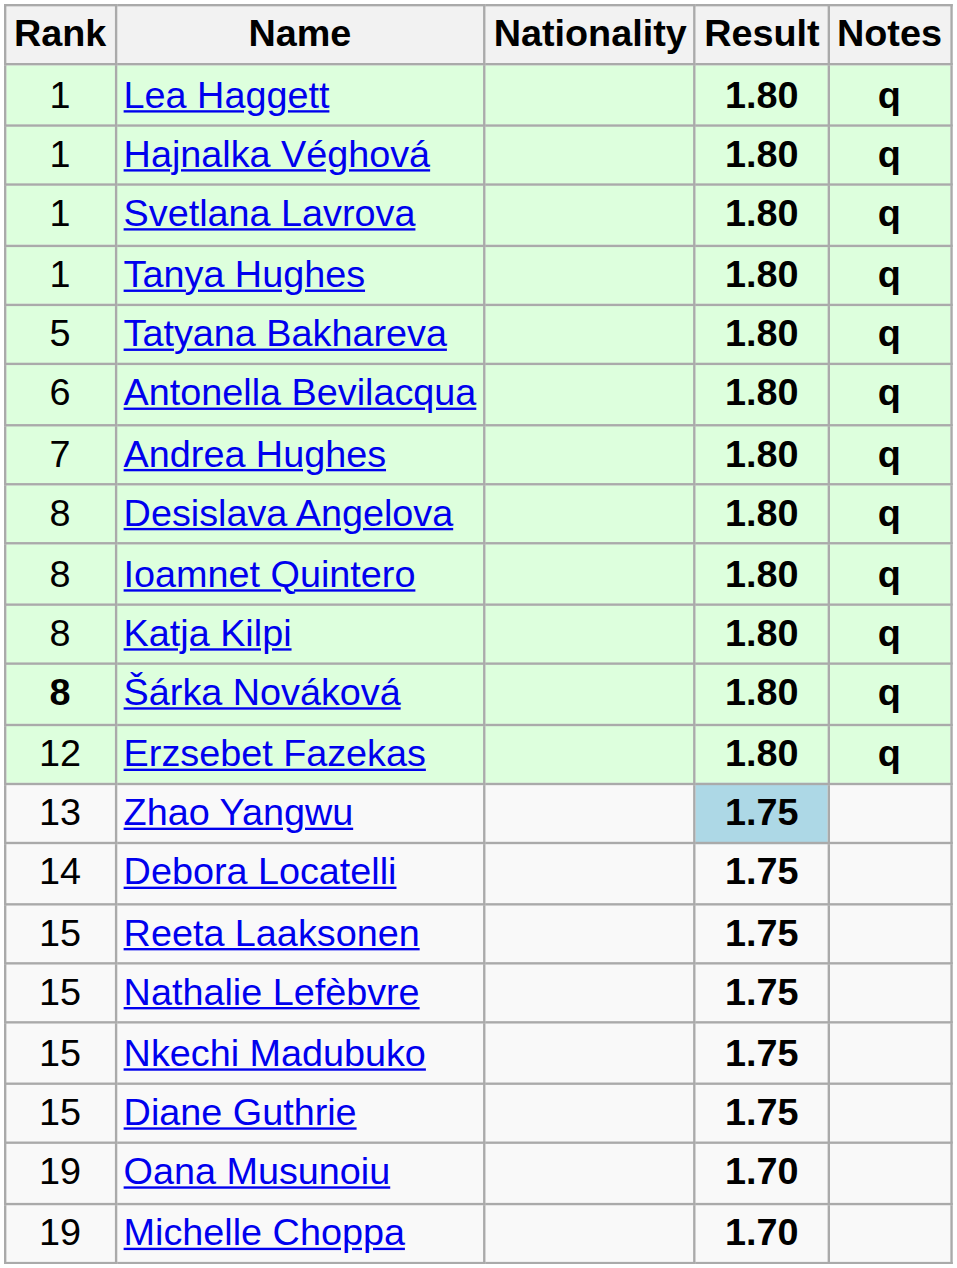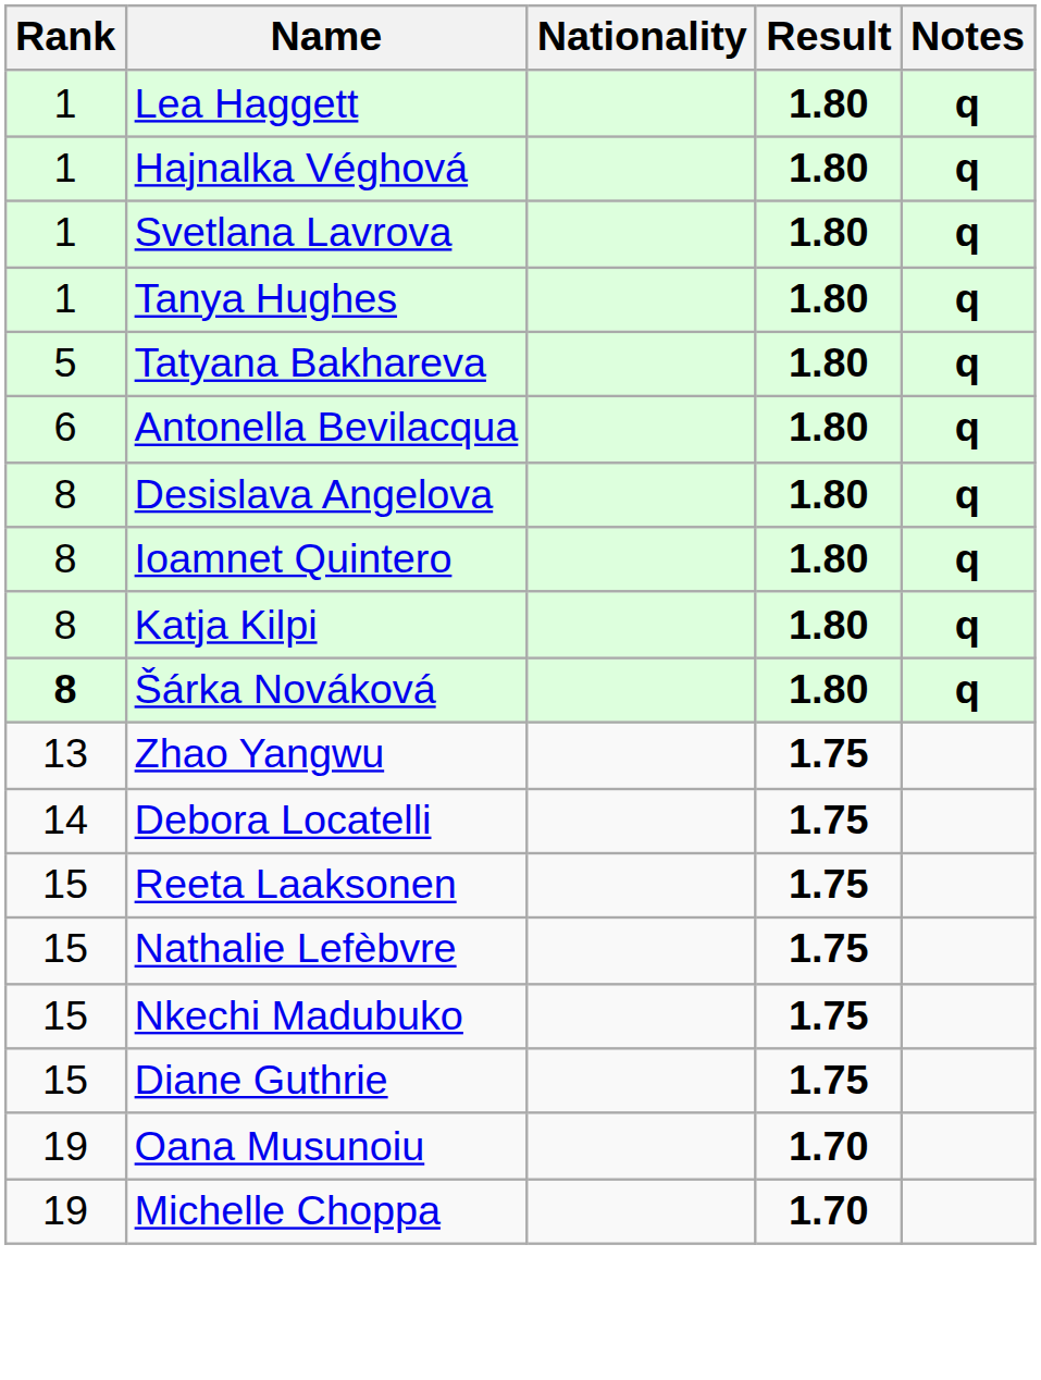 <table class="wikitable sortable" style="text-align:center">
 <tr>
 <th>Rank</th>
 <th>Name</th>
 <th>Nationality</th>
 <th>Result</th>
 <th>Notes</th>
 </tr>
 <tr bgcolor=ddffdd>
 <td>1</td>
 <td align=left><a href='#'>Lea Haggett</a></td>
 <td align=left></td>
 <td><strong>1.80</strong></td>
 <td><strong>q</strong></td>
 </tr>
 <tr bgcolor=ddffdd>
 <td>1</td>
 <td align=left><a href='#'>Hajnalka Véghová</a></td>
 <td align=left></td>
 <td><strong>1.80</strong></td>
 <td><strong>q</strong></td>
 </tr>
 <tr bgcolor=ddffdd>
 <td>1</td>
 <td align=left><a href='#'>Svetlana Lavrova</a></td>
 <td align=left></td>
 <td><strong>1.80</strong></td>
 <td><strong>q</strong></td>
 </tr>
 <tr bgcolor=ddffdd>
 <td>1</td>
 <td align=left><a href='#'>Tanya Hughes</a></td>
 <td align=left></td>
 <td><strong>1.80</strong></td>
 <td><strong>q</strong></td>
 </tr>
 <tr bgcolor=ddffdd>
 <td>5</td>
 <td align=left><a href='#'>Tatyana Bakhareva</a></td>
 <td align=left></td>
 <td><strong>1.80</strong></td>
 <td><strong>q</strong></td>
 </tr>
 <tr bgcolor=ddffdd>
 <td>6</td>
 <td align=left><a href='#'>Antonella Bevilacqua</a></td>
 <td align=left></td>
 <td><strong>1.80</strong></td>
 <td><strong>q</strong></td>
 </tr>
 <tr bgcolor=ddffdd>
-<td>7</td>
-<td align=left><a href='#'>Andrea Hughes</a></td>
-<td align=left></td>
-<td><strong>1.80</strong></td>
-<td><strong>q</strong></td>
-</tr>
-<tr bgcolor=ddffdd>
 <td>8</td>
 <td align=left><a href='#'>Desislava Angelova</a></td>
 <td align=left></td>
 <td><strong>1.80</strong></td>
 <td><strong>q</strong></td>
 </tr>
 <tr bgcolor=ddffdd>
 <td>8</td>
 <td align=left><a href='#'>Ioamnet Quintero</a></td>
 <td align=left></td>
 <td><strong>1.80</strong></td>
 <td><strong>q</strong></td>
 </tr>
 <tr bgcolor=ddffdd>
 <td>8</td>
 <td align=left><a href='#'>Katja Kilpi</a></td>
 <td align=left></td>
 <td><strong>1.80</strong></td>
 <td><strong>q</strong></td>
 </tr>
 <tr bgcolor=ddffdd>
 <td><strong>8</strong></td>
 <td align=left><a href='#'>Šárka Nováková</a></td>
 <td align=left></td>
 <td><strong>1.80</strong></td>
 <td><strong>q</strong></td>
 </tr>
-<tr bgcolor=ddffdd>
-<td>12</td>
-<td align=left><a href='#'>Erzsebet Fazekas</a></td>
-<td align=left></td>
-<td><strong>1.80</strong></td>
-<td><strong>q</strong></td>
-</tr>
 <tr>
 <td>13</td>
 <td align=left><a href='#'>Zhao Yangwu</a></td>
 <td align=left></td>
-<td style="background: lightblue;"><strong>1.75</strong></td>
+<td><strong>1.75</strong></td>
 <td></td>
 </tr>
 <tr>
 <td>14</td>
 <td align=left><a href='#'>Debora Locatelli</a></td>
 <td align=left></td>
 <td><strong>1.75</strong></td>
 <td></td>
 </tr>
 <tr>
 <td>15</td>
 <td align=left><a href='#'>Reeta Laaksonen</a></td>
 <td align=left></td>
 <td><strong>1.75</strong></td>
 <td></td>
 </tr>
 <tr>
 <td>15</td>
 <td align=left><a href='#'>Nathalie Lefèbvre</a></td>
 <td align=left></td>
 <td><strong>1.75</strong></td>
 <td></td>
 </tr>
 <tr>
 <td>15</td>
 <td align=left><a href='#'>Nkechi Madubuko</a></td>
 <td align=left></td>
 <td><strong>1.75</strong></td>
 <td></td>
 </tr>
 <tr>
 <td>15</td>
 <td align=left><a href='#'>Diane Guthrie</a></td>
 <td align=left></td>
 <td><strong>1.75</strong></td>
 <td></td>
 </tr>
 <tr>
 <td>19</td>
 <td align=left><a href='#'>Oana Musunoiu</a></td>
 <td align=left></td>
 <td><strong>1.70</strong></td>
 <td></td>
 </tr>
 <tr>
 <td>19</td>
 <td align=left><a href='#'>Michelle Choppa</a></td>
 <td align=left></td>
 <td><strong>1.70</strong></td>
 <td></td>
 </tr>
 </table>
